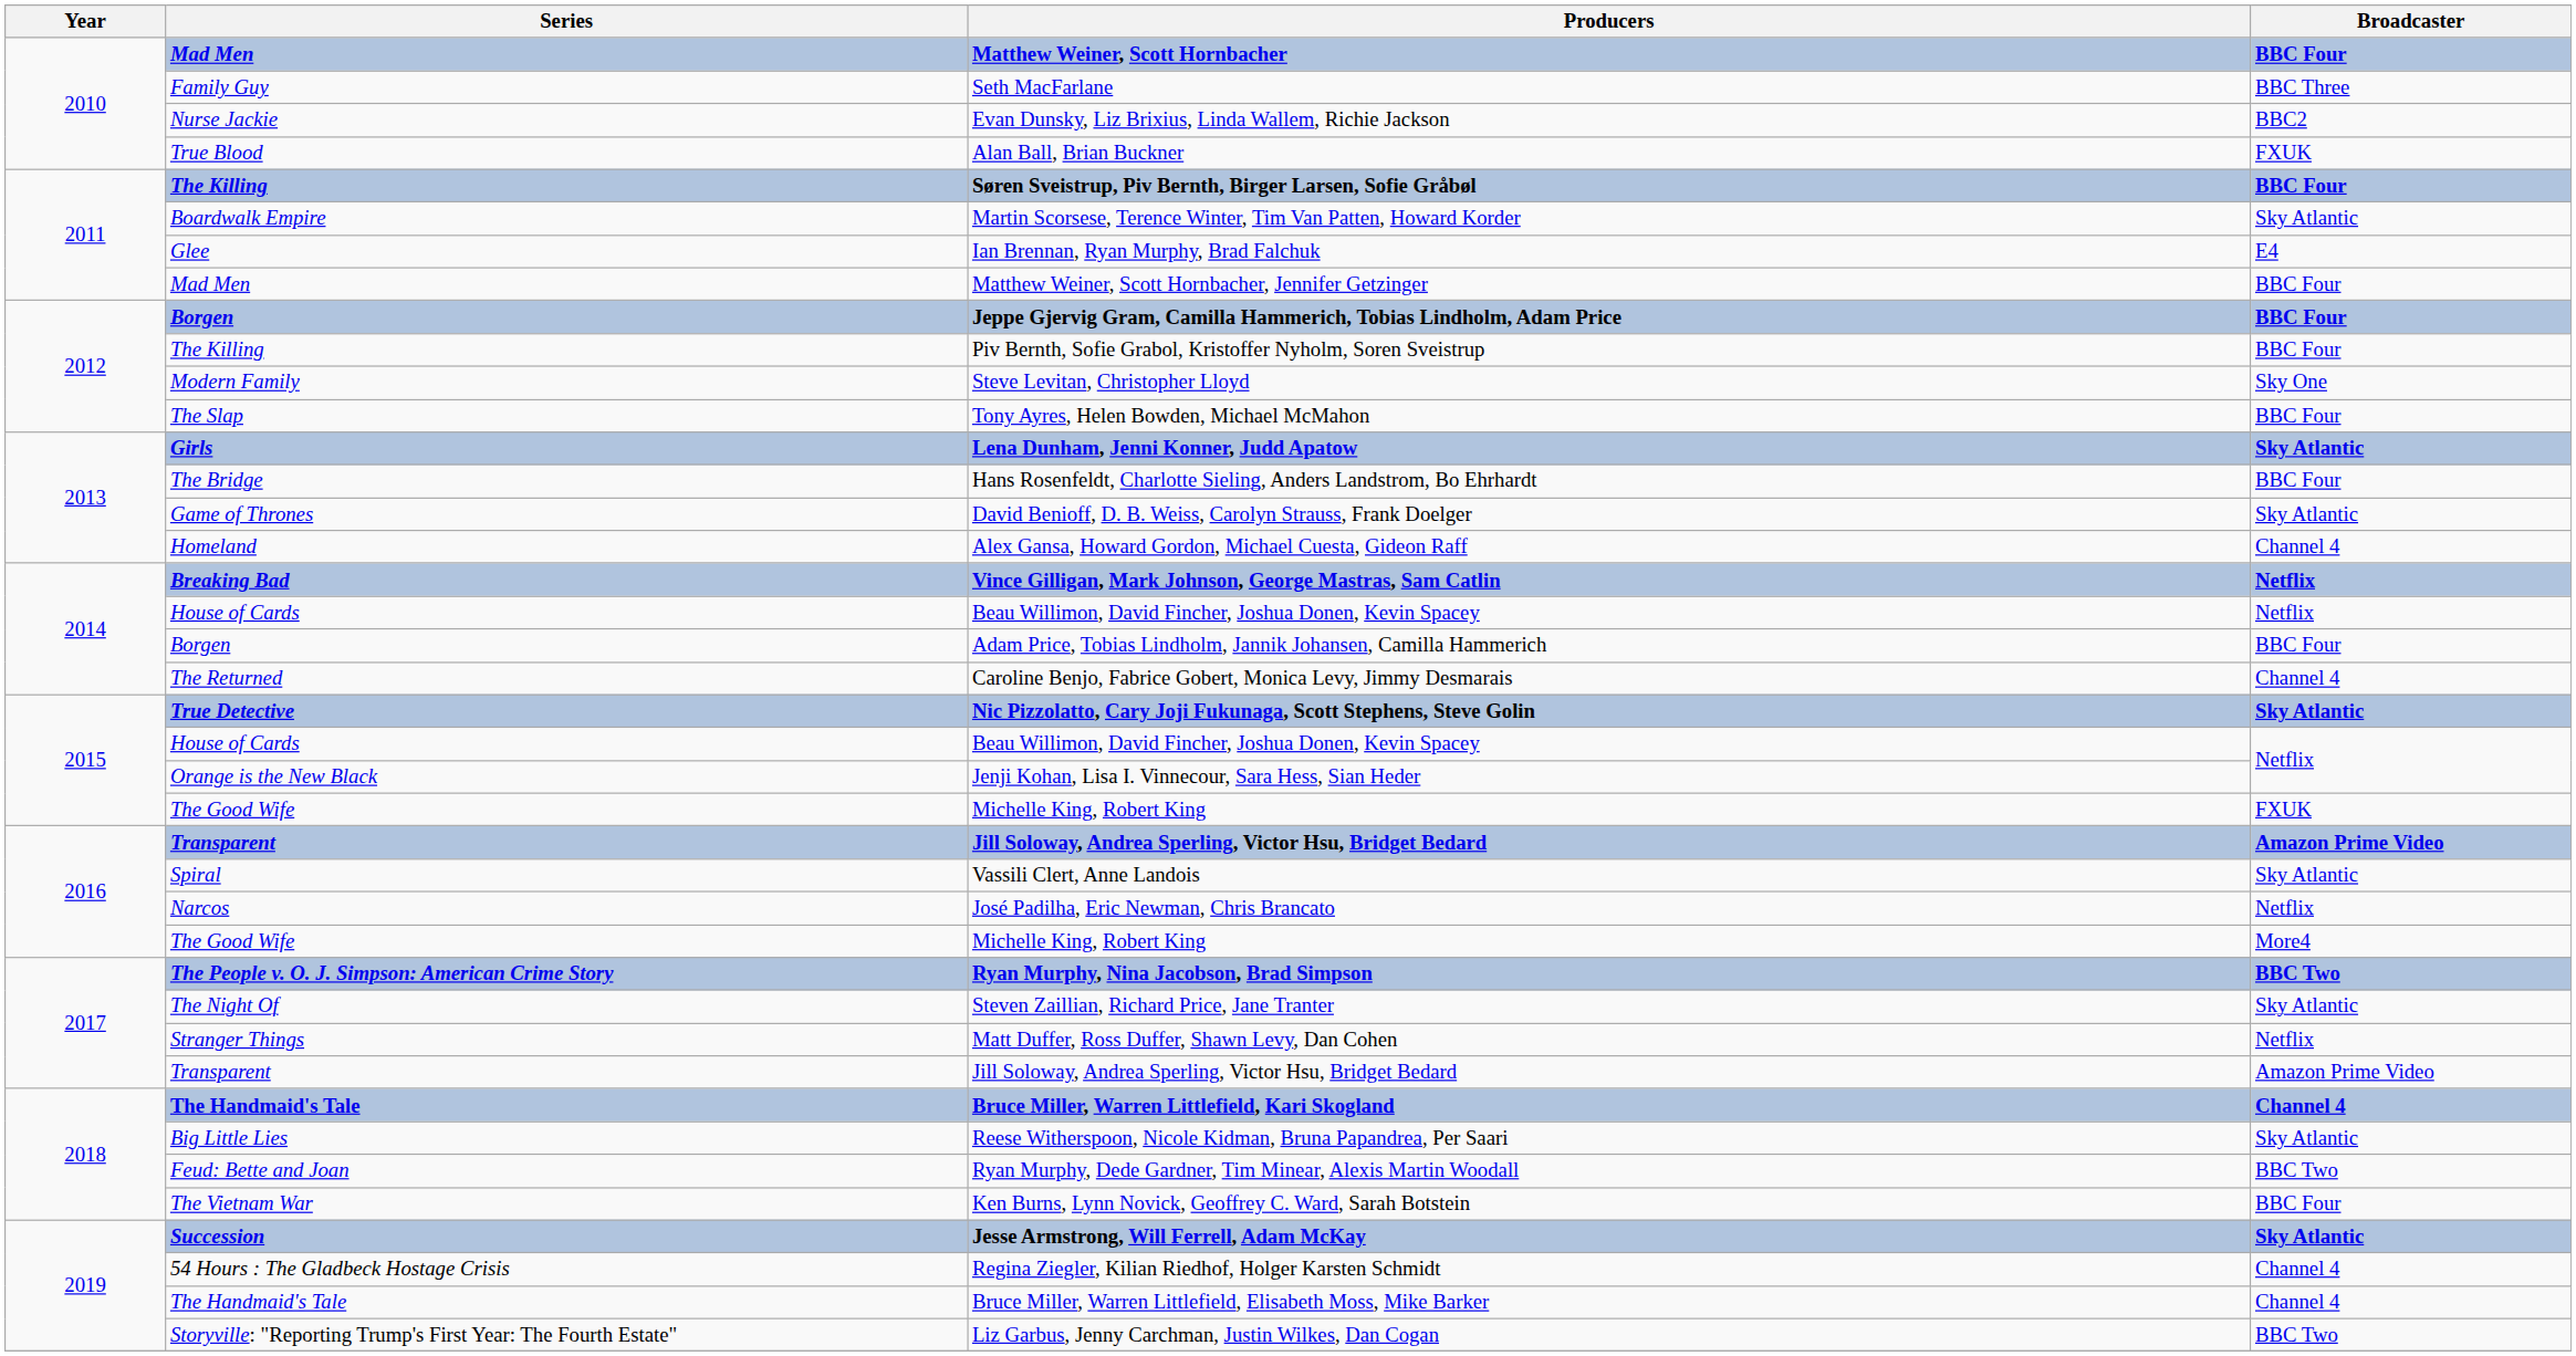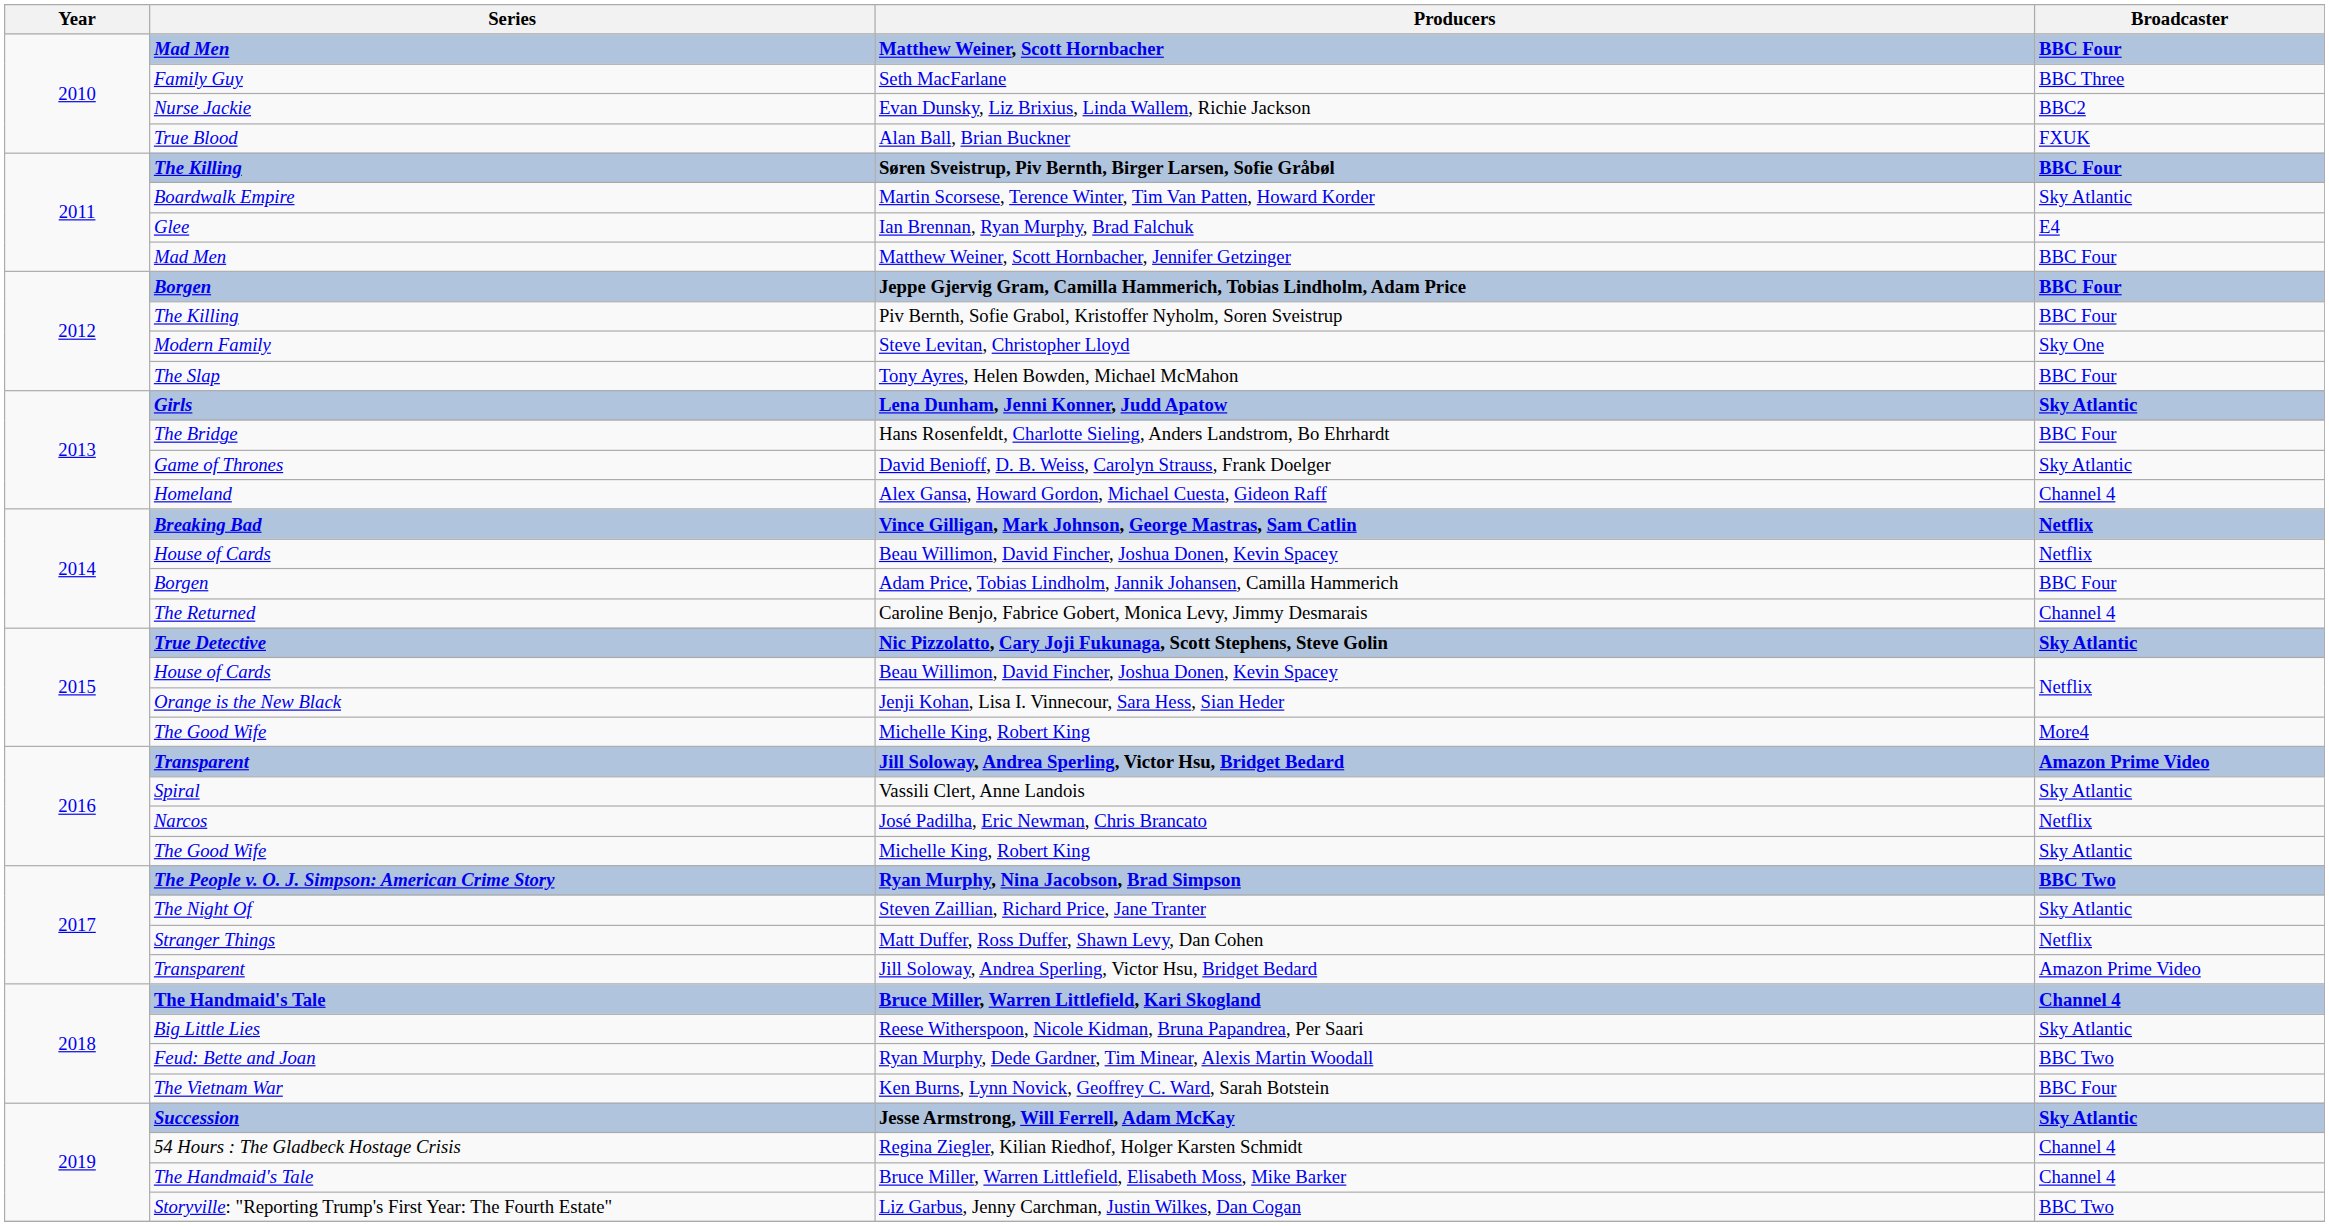 <table class="wikitable" style="width:100%">
 <tr bgcolor="#CCCCCC" align="center">
 <th width="5%">Year</th>
 <th width="25%">Series</th>
 <th width="40%">Producers</th>
 <th width="10%">Broadcaster</th>
 </tr>
 <tr>
 <td rowspan="4" style="text-align:center;"><a href='#'>2010</a></td>
 <td style="background:#B0C4DE;"><strong><em><a href='#'>Mad Men</a></em></strong></td>
 <td style="background:#B0C4DE;"><strong><a href='#'>Matthew Weiner</a>, <a href='#'>Scott Hornbacher</a></strong></td>
 <td style="background:#B0C4DE;"><strong><a href='#'>BBC Four</a></strong></td>
 </tr>
 <tr>
 <td><em><a href='#'>Family Guy</a></em></td>
 <td><a href='#'>Seth MacFarlane</a></td>
 <td><a href='#'>BBC Three</a></td>
 </tr>
 <tr>
 <td><em><a href='#'>Nurse Jackie</a></em></td>
 <td><a href='#'>Evan Dunsky</a>, <a href='#'>Liz Brixius</a>, <a href='#'>Linda Wallem</a>, Richie Jackson</td>
 <td><a href='#'>BBC2</a></td>
 </tr>
 <tr>
 <td><em><a href='#'>True Blood</a></em></td>
 <td><a href='#'>Alan Ball</a>, <a href='#'>Brian Buckner</a></td>
 <td><a href='#'>FXUK</a></td>
 </tr>
 <tr>
 <td rowspan="4" style="text-align:center;"><a href='#'>2011</a></td>
 <td style="background:#B0C4DE;"><strong><em><a href='#'>The Killing</a></em></strong></td>
 <td style="background:#B0C4DE;"><strong>Søren Sveistrup, Piv Bernth, Birger Larsen, Sofie Gråbøl</strong></td>
 <td style="background:#B0C4DE;"><strong><a href='#'>BBC Four</a></strong></td>
 </tr>
 <tr>
 <td><em><a href='#'>Boardwalk Empire</a></em></td>
 <td><a href='#'>Martin Scorsese</a>, <a href='#'>Terence Winter</a>, <a href='#'>Tim Van Patten</a>, <a href='#'>Howard Korder</a></td>
 <td><a href='#'>Sky Atlantic</a></td>
 </tr>
 <tr>
 <td><em><a href='#'>Glee</a></em></td>
 <td><a href='#'>Ian Brennan</a>, <a href='#'>Ryan Murphy</a>, <a href='#'>Brad Falchuk</a></td>
 <td><a href='#'>E4</a></td>
 </tr>
 <tr>
 <td><em><a href='#'>Mad Men</a></em></td>
 <td><a href='#'>Matthew Weiner</a>, <a href='#'>Scott Hornbacher</a>, <a href='#'>Jennifer Getzinger</a></td>
 <td><a href='#'>BBC Four</a></td>
 </tr>
 <tr>
 <td rowspan="4" style="text-align:center;"><a href='#'>2012</a></td>
 <td style="background:#B0C4DE;"><strong><em><a href='#'>Borgen</a></em></strong></td>
 <td style="background:#B0C4DE;"><strong>Jeppe Gjervig Gram, Camilla Hammerich, Tobias Lindholm, Adam Price</strong></td>
 <td style="background:#B0C4DE;"><strong><a href='#'>BBC Four</a></strong></td>
 </tr>
 <tr>
 <td><em><a href='#'>The Killing</a></em></td>
 <td>Piv Bernth, Sofie Grabol, Kristoffer Nyholm, Soren Sveistrup</td>
 <td><a href='#'>BBC Four</a></td>
 </tr>
 <tr>
 <td><em><a href='#'>Modern Family</a></em></td>
 <td><a href='#'>Steve Levitan</a>, <a href='#'>Christopher Lloyd</a></td>
 <td><a href='#'>Sky One</a></td>
 </tr>
 <tr>
 <td><em><a href='#'>The Slap</a></em></td>
 <td><a href='#'>Tony Ayres</a>, Helen Bowden, Michael McMahon</td>
 <td><a href='#'>BBC Four</a></td>
 </tr>
 <tr>
 <td rowspan="4" style="text-align:center;"><a href='#'>2013</a></td>
 <td style="background:#B0C4DE;"><strong><em><a href='#'>Girls</a></em></strong></td>
 <td style="background:#B0C4DE;"><strong><a href='#'>Lena Dunham</a>, <a href='#'>Jenni Konner</a>, <a href='#'>Judd Apatow</a></strong></td>
 <td style="background:#B0C4DE;"><strong><a href='#'>Sky Atlantic</a></strong></td>
 </tr>
 <tr>
 <td><em><a href='#'>The Bridge</a></em></td>
 <td>Hans Rosenfeldt, <a href='#'>Charlotte Sieling</a>, Anders Landstrom, Bo Ehrhardt</td>
 <td><a href='#'>BBC Four</a></td>
 </tr>
 <tr>
 <td><em><a href='#'>Game of Thrones</a></em></td>
 <td><a href='#'>David Benioff</a>, <a href='#'>D. B. Weiss</a>, <a href='#'>Carolyn Strauss</a>, Frank Doelger</td>
 <td><a href='#'>Sky Atlantic</a></td>
 </tr>
 <tr>
 <td><em><a href='#'>Homeland</a></em></td>
 <td><a href='#'>Alex Gansa</a>, <a href='#'>Howard Gordon</a>, <a href='#'>Michael Cuesta</a>, <a href='#'>Gideon Raff</a></td>
 <td><a href='#'>Channel 4</a></td>
 </tr>
 <tr>
 <td rowspan="4" style="text-align:center;"><a href='#'>2014</a></td>
 <td style="background:#B0C4DE;"><strong><em><a href='#'>Breaking Bad</a></em></strong></td>
 <td style="background:#B0C4DE;"><strong><a href='#'>Vince Gilligan</a>, <a href='#'>Mark Johnson</a>, <a href='#'>George Mastras</a>, <a href='#'>Sam Catlin</a></strong></td>
 <td style="background:#B0C4DE;"><strong><a href='#'>Netflix</a></strong></td>
 </tr>
 <tr>
 <td><em><a href='#'>House of Cards</a></em></td>
 <td><a href='#'>Beau Willimon</a>, <a href='#'>David Fincher</a>, <a href='#'>Joshua Donen</a>, <a href='#'>Kevin Spacey</a></td>
 <td><a href='#'>Netflix</a></td>
 </tr>
 <tr>
 <td><em><a href='#'>Borgen</a></em></td>
 <td><a href='#'>Adam Price</a>, <a href='#'>Tobias Lindholm</a>, <a href='#'>Jannik Johansen</a>, Camilla Hammerich</td>
 <td><a href='#'>BBC Four</a></td>
 </tr>
 <tr>
 <td><em><a href='#'>The Returned</a></em></td>
 <td>Caroline Benjo, Fabrice Gobert, Monica Levy, Jimmy Desmarais</td>
 <td><a href='#'>Channel 4</a></td>
 </tr>
 <tr>
 <td rowspan="4" style="text-align:center;"><a href='#'>2015</a></td>
 <td style="background: #B0C4DE;"><strong><em><a href='#'>True Detective</a></em></strong></td>
 <td style="background:#B0C4DE; ;"><strong><a href='#'>Nic Pizzolatto</a>, <a href='#'>Cary Joji Fukunaga</a>, Scott Stephens, Steve Golin</strong></td>
 <td style="background:#B0C4DE;"><strong><a href='#'>Sky Atlantic</a></strong></td>
 </tr>
 <tr>
 <td><em><a href='#'>House of Cards</a></em></td>
 <td><a href='#'>Beau Willimon</a>, <a href='#'>David Fincher</a>, <a href='#'>Joshua Donen</a>, <a href='#'>Kevin Spacey</a></td>
 <td rowspan=2><a href='#'>Netflix</a></td>
 </tr>
 <tr>
 <td><em><a href='#'>Orange is the New Black</a></em></td>
 <td><a href='#'>Jenji Kohan</a>, Lisa I. Vinnecour, <a href='#'>Sara Hess</a>, <a href='#'>Sian Heder</a></td>
 </tr>
 <tr>
 <td><em><a href='#'>The Good Wife</a></em></td>
 <td><a href='#'>Michelle King</a>, <a href='#'>Robert King</a></td>
-<td><a href='#'>FXUK</a></td>
+<td><a href='#'>More4</a></td>
 </tr>
 <tr>
 <td rowspan="4" style="text-align:center;"><a href='#'>2016</a></td>
 <td style="background: #B0C4DE;"><strong><em><a href='#'>Transparent</a></em></strong></td>
 <td style="background:#B0C4DE; ;"><strong><a href='#'>Jill Soloway</a>, <a href='#'>Andrea Sperling</a>, Victor Hsu, <a href='#'>Bridget Bedard</a></strong></td>
 <td style="background:#B0C4DE;"><strong><a href='#'>Amazon Prime Video</a></strong></td>
 </tr>
 <tr>
 <td><em><a href='#'>Spiral</a></em></td>
 <td>Vassili Clert, Anne Landois</td>
 <td><a href='#'>Sky Atlantic</a></td>
 </tr>
 <tr>
 <td><em><a href='#'>Narcos</a></em></td>
 <td><a href='#'>José Padilha</a>, <a href='#'>Eric Newman</a>, <a href='#'>Chris Brancato</a></td>
 <td><a href='#'>Netflix</a></td>
 </tr>
 <tr>
 <td><em><a href='#'>The Good Wife</a></em></td>
 <td><a href='#'>Michelle King</a>, <a href='#'>Robert King</a></td>
-<td><a href='#'>More4</a></td>
+<td><a href='#'>Sky Atlantic</a></td>
 </tr>
 <tr>
 <td rowspan="4" style="text-align:center;"><a href='#'>2017</a></td>
 <td style="background: #B0C4DE;"><strong><em><a href='#'>The People v. O. J. Simpson: American Crime Story</a></em></strong></td>
 <td style="background:#B0C4DE; ;"><strong><a href='#'>Ryan Murphy</a>, <a href='#'>Nina Jacobson</a>, <a href='#'>Brad Simpson</a></strong></td>
 <td style="background:#B0C4DE;"><strong><a href='#'>BBC Two</a></strong></td>
 </tr>
 <tr>
 <td><em><a href='#'>The Night Of</a></em></td>
 <td><a href='#'>Steven Zaillian</a>, <a href='#'>Richard Price</a>, <a href='#'>Jane Tranter</a></td>
 <td><a href='#'>Sky Atlantic</a></td>
 </tr>
 <tr>
 <td><em><a href='#'>Stranger Things</a></em></td>
 <td><a href='#'>Matt Duffer</a>, <a href='#'>Ross Duffer</a>, <a href='#'>Shawn Levy</a>, Dan Cohen</td>
 <td><a href='#'>Netflix</a></td>
 </tr>
 <tr>
 <td><em><a href='#'>Transparent</a></em></td>
 <td><a href='#'>Jill Soloway</a>, <a href='#'>Andrea Sperling</a>, Victor Hsu, <a href='#'>Bridget Bedard</a></td>
 <td><a href='#'>Amazon Prime Video</a></td>
 </tr>
 <tr>
 <td rowspan="4" style="text-align:center;"><a href='#'>2018</a></td>
 <td style="background: #B0C4DE;"><strong><a href='#'>The Handmaid's Tale</a></strong></td>
 <td style="background:#B0C4DE; ;"><strong><a href='#'>Bruce Miller</a>, <a href='#'>Warren Littlefield</a>, <a href='#'>Kari Skogland</a></strong></td>
 <td style="background:#B0C4DE;"><strong><a href='#'>Channel 4</a></strong></td>
 </tr>
 <tr>
 <td><em><a href='#'>Big Little Lies</a></em></td>
 <td><a href='#'>Reese Witherspoon</a>, <a href='#'>Nicole Kidman</a>, <a href='#'>Bruna Papandrea</a>, Per Saari</td>
 <td><a href='#'>Sky Atlantic</a></td>
 </tr>
 <tr>
 <td><em><a href='#'>Feud: Bette and Joan</a></em></td>
 <td><a href='#'>Ryan Murphy</a>, <a href='#'>Dede Gardner</a>, <a href='#'>Tim Minear</a>, <a href='#'>Alexis Martin Woodall</a></td>
 <td><a href='#'>BBC Two</a></td>
 </tr>
 <tr>
 <td><em><a href='#'>The Vietnam War</a></em></td>
 <td><a href='#'>Ken Burns</a>, <a href='#'>Lynn Novick</a>, <a href='#'>Geoffrey C. Ward</a>, Sarah Botstein</td>
 <td><a href='#'>BBC Four</a></td>
 </tr>
 <tr>
 <td rowspan="4" style="text-align:center;"><a href='#'>2019</a><br></td>
 <td style="background: #B0C4DE;"><strong><em><a href='#'>Succession</a></em></strong></td>
 <td style="background:#B0C4DE; ;"><strong>Jesse Armstrong, <a href='#'>Will Ferrell</a>, <a href='#'>Adam McKay</a></strong></td>
 <td style="background:#B0C4DE;"><strong><a href='#'>Sky Atlantic</a></strong></td>
 </tr>
 <tr>
 <td><em>54 Hours : The Gladbeck Hostage Crisis</em></td>
 <td><a href='#'>Regina Ziegler</a>, Kilian Riedhof, Holger Karsten Schmidt</td>
 <td><a href='#'>Channel 4</a></td>
 </tr>
 <tr>
 <td><em><a href='#'>The Handmaid's Tale</a></em></td>
 <td><a href='#'>Bruce Miller</a>, <a href='#'>Warren Littlefield</a>, <a href='#'>Elisabeth Moss</a>, <a href='#'>Mike Barker</a></td>
 <td><a href='#'>Channel 4</a></td>
 </tr>
 <tr>
 <td><em><a href='#'>Storyville</a></em>: "Reporting Trump's First Year: The Fourth Estate"</td>
 <td><a href='#'>Liz Garbus</a>, Jenny Carchman, <a href='#'>Justin Wilkes</a>, <a href='#'>Dan Cogan</a></td>
 <td><a href='#'>BBC Two</a></td>
 </tr>
 <tr>
 </tr>
 </table>
